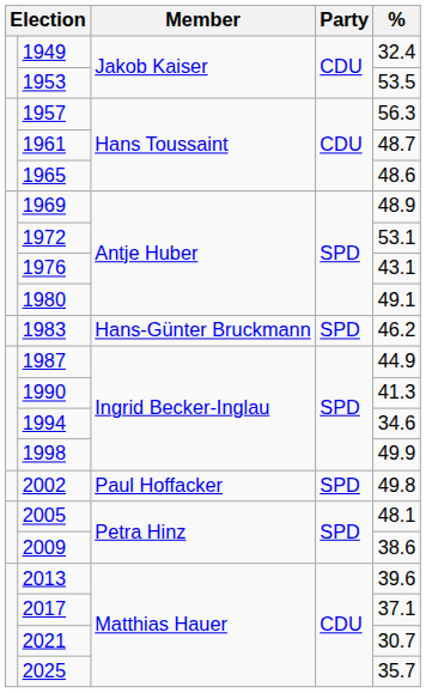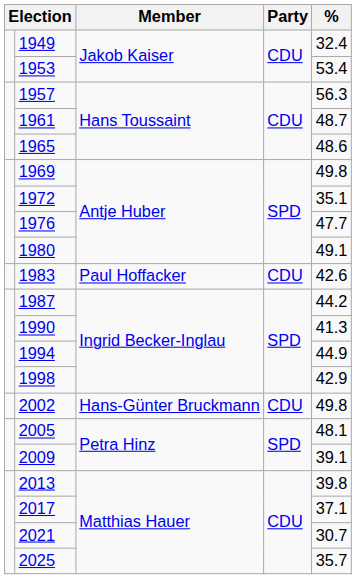 <table class=wikitable>
 <tr>
 <th colspan=2>Election</th>
 <th>Member</th>
 <th>Party</th>
 <th>%</th>
 </tr>
 <tr>
 <td rowspan=2 bgcolor=></td>
 <td><a href='#'>1949</a></td>
 <td rowspan=2><a href='#'>Jakob Kaiser</a></td>
 <td rowspan=2><a href='#'>CDU</a></td>
 <td align=right>32.4</td>
 </tr>
 <tr>
 <td><a href='#'>1953</a></td>
-<td align=right>53.5</td>
+<td align=right>53.4</td>
 </tr>
 <tr>
 <td rowspan=3 bgcolor=></td>
 <td><a href='#'>1957</a></td>
 <td rowspan=3><a href='#'>Hans Toussaint</a></td>
 <td rowspan=3><a href='#'>CDU</a></td>
 <td align=right>56.3</td>
 </tr>
 <tr>
 <td><a href='#'>1961</a></td>
 <td align=right>48.7</td>
 </tr>
 <tr>
 <td><a href='#'>1965</a></td>
 <td align=right>48.6</td>
 </tr>
 <tr>
 <td rowspan=4 bgcolor=></td>
 <td><a href='#'>1969</a></td>
 <td rowspan=4><a href='#'>Antje Huber</a></td>
 <td rowspan=4><a href='#'>SPD</a></td>
-<td align=right>48.9</td>
+<td align=right>49.8</td>
 </tr>
 <tr>
 <td><a href='#'>1972</a></td>
-<td align=right>53.1</td>
+<td align=right>35.1</td>
 </tr>
 <tr>
 <td><a href='#'>1976</a></td>
-<td align=right>43.1</td>
+<td align=right>47.7</td>
 </tr>
 <tr>
 <td><a href='#'>1980</a></td>
 <td align=right>49.1</td>
 </tr>
 <tr>
 <td bgcolor=></td>
 <td><a href='#'>1983</a></td>
-<td><a href='#'>Hans-Günter Bruckmann</a></td>
-<td><a href='#'>SPD</a></td>
-<td align=right>46.2</td>
+<td><a href='#'>Paul Hoffacker</a></td>
+<td><a href='#'>CDU</a></td>
+<td align=right>42.6</td>
 </tr>
 <tr>
 <td rowspan=4 bgcolor=></td>
 <td><a href='#'>1987</a></td>
 <td rowspan=4><a href='#'>Ingrid Becker-Inglau</a></td>
 <td rowspan=4><a href='#'>SPD</a></td>
-<td align=right>44.9</td>
+<td align=right>44.2</td>
 </tr>
 <tr>
 <td><a href='#'>1990</a></td>
 <td align=right>41.3</td>
 </tr>
 <tr>
 <td><a href='#'>1994</a></td>
-<td align=right>34.6</td>
+<td align=right>44.9</td>
 </tr>
 <tr>
 <td><a href='#'>1998</a></td>
-<td align=right>49.9</td>
+<td align=right>42.9</td>
 </tr>
 <tr>
 <td bgcolor=></td>
 <td><a href='#'>2002</a></td>
-<td><a href='#'>Paul Hoffacker</a></td>
-<td><a href='#'>SPD</a></td>
+<td><a href='#'>Hans-Günter Bruckmann</a></td>
+<td><a href='#'>CDU</a></td>
 <td align=right>49.8</td>
 </tr>
 <tr>
 <td rowspan=2 bgcolor=></td>
 <td><a href='#'>2005</a></td>
 <td rowspan=2><a href='#'>Petra Hinz</a></td>
 <td rowspan=2><a href='#'>SPD</a></td>
 <td align=right>48.1</td>
 </tr>
 <tr>
 <td><a href='#'>2009</a></td>
-<td align=right>38.6</td>
+<td align=right>39.1</td>
 </tr>
 <tr>
 <td rowspan=4 bgcolor=></td>
 <td><a href='#'>2013</a></td>
 <td rowspan=4><a href='#'>Matthias Hauer</a></td>
 <td rowspan=4><a href='#'>CDU</a></td>
-<td align=right>39.6</td>
+<td align=right>39.8</td>
 </tr>
 <tr>
 <td><a href='#'>2017</a></td>
 <td align=right>37.1</td>
 </tr>
 <tr>
 <td><a href='#'>2021</a></td>
 <td align=right>30.7</td>
 </tr>
 <tr>
 <td><a href='#'>2025</a></td>
 <td align=right>35.7</td>
 </tr>
 </table>
